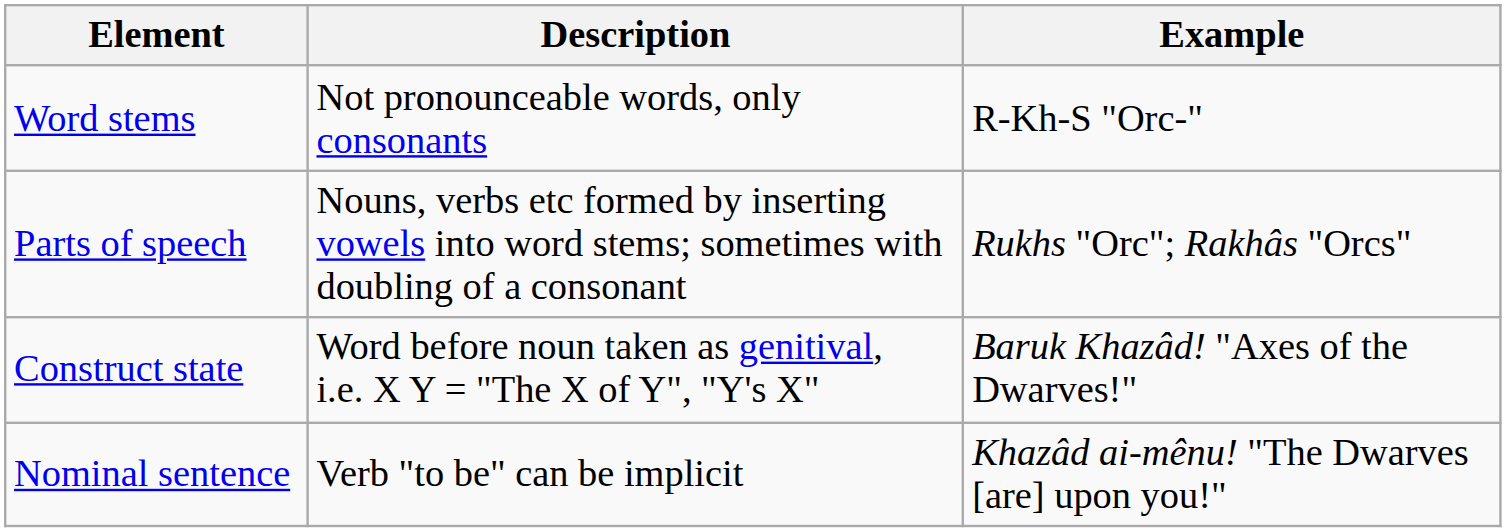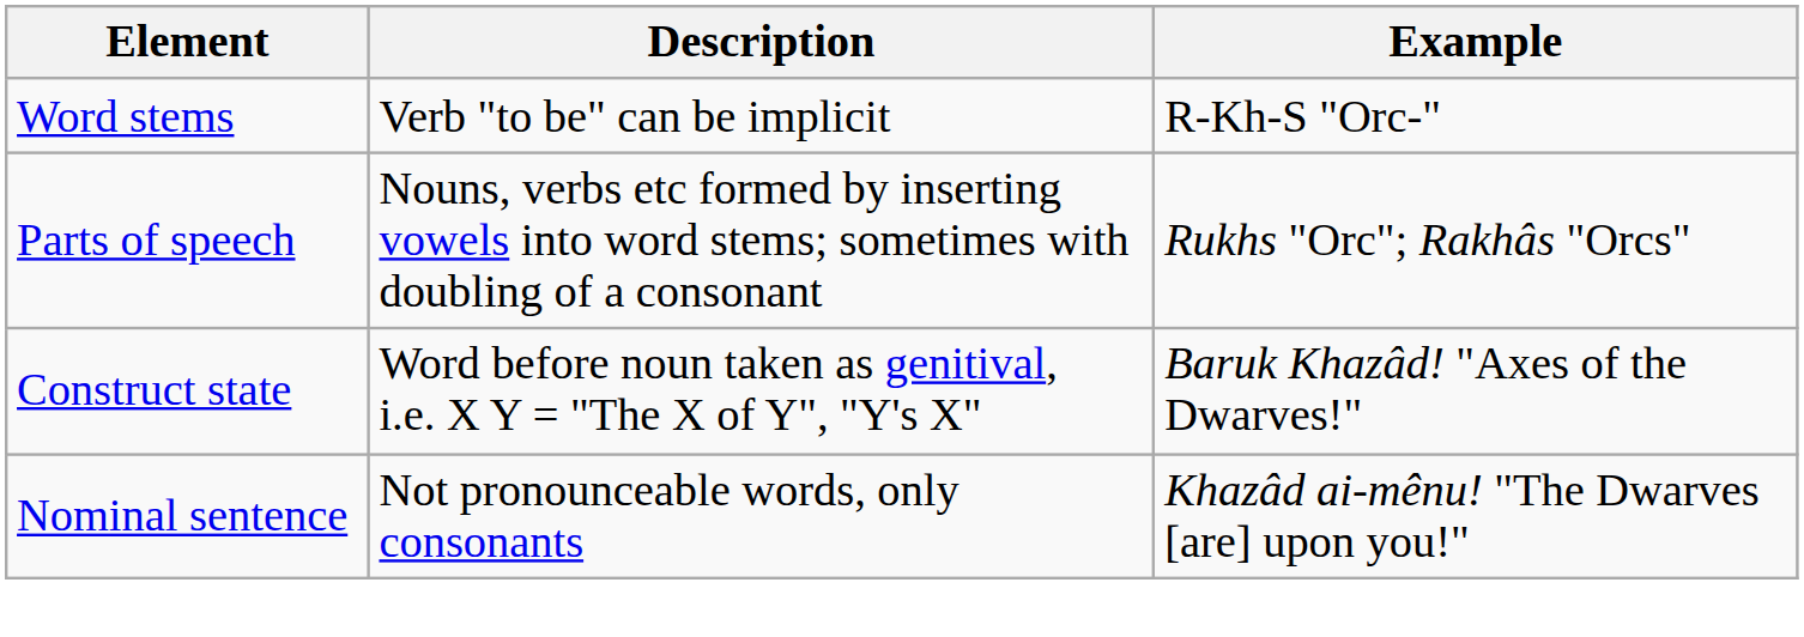 <table class="wikitable" style="margin: 1em auto;">
 <tr>
 <th style="width: 120px;">Element</th>
 <th style="width: 270px;">Description</th>
 <th style="width: 220px;">Example</th>
 </tr>
 <tr>
 <td><a href='#'>Word stems</a></td>
-<td>Not pronounceable words, only <a href='#'>consonants</a></td>
+<td>Verb "to be" can be implicit</td>
 <td>R-Kh-S "Orc-"</td>
 </tr>
 <tr>
 <td><a href='#'>Parts of speech</a></td>
 <td>Nouns, verbs etc formed by inserting <a href='#'>vowels</a> into word stems; sometimes with doubling of a consonant</td>
 <td><em>Rukhs</em> "Orc"; <em>Rakhâs</em> "Orcs"</td>
 </tr>
 <tr>
 <td><a href='#'>Construct state</a></td>
 <td>Word before noun taken as <a href='#'>genitival</a>,<br>i.e. X Y = "The X of Y", "Y's X"</td>
 <td><em>Baruk Khazâd!</em> "Axes of the Dwarves!"</td>
 </tr>
 <tr>
 <td><a href='#'>Nominal sentence</a></td>
-<td>Verb "to be" can be implicit</td>
+<td>Not pronounceable words, only <a href='#'>consonants</a></td>
 <td><em>Khazâd ai-mênu!</em> "The Dwarves [are] upon you!"</td>
 </tr>
 </table>
